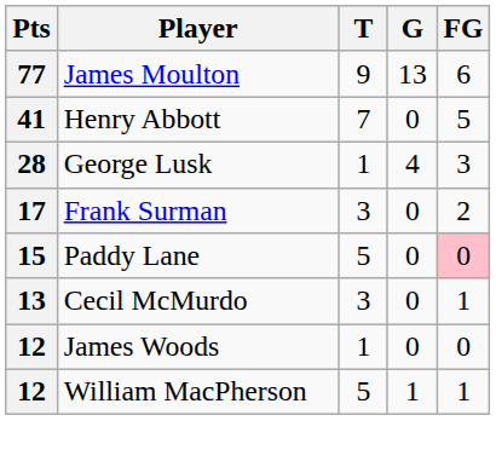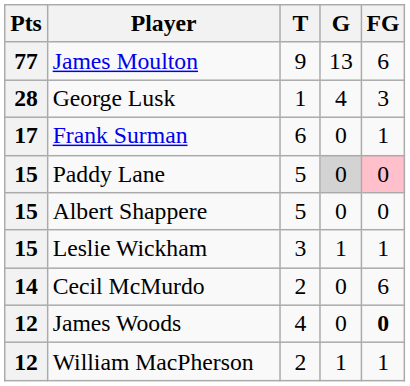 <table class="wikitable" style="text-align:center;">
 <tr>
 <th width="20">Pts</th>
 <th width="150">Player</th>
 <th width="20">T</th>
 <th width="20">G</th>
 <th width="20">FG</th>
 </tr>
 <tr>
 <th>77</th>
 <td style="text-align:left;"> <a href='#'>James Moulton</a></td>
 <td>9</td>
 <td>13</td>
 <td>6</td>
 </tr>
 <tr>
-<th>41</th>
-<td style="text-align:left;"> Henry Abbott</td>
-<td>7</td>
-<td>0</td>
-<td>5</td>
-</tr>
-<tr>
 <th>28</th>
 <td style="text-align:left;"> George Lusk</td>
 <td>1</td>
 <td>4</td>
 <td>3</td>
 </tr>
 <tr>
 <th>17</th>
 <td style="text-align:left;"> <a href='#'>Frank Surman</a></td>
-<td>3</td>
+<td>6</td>
 <td>0</td>
-<td>2</td>
+<td>1</td>
 </tr>
 <tr>
 <th>15</th>
 <td style="text-align:left;"> Paddy Lane</td>
 <td>5</td>
-<td>0</td>
+<td style="background: lightgrey;">0</td>
 <td style="background: pink;">0</td>
 </tr>
 <tr>
-<th>13</th>
+<th>15</th>
+<td style="text-align:left;"> Albert Shappere</td>
+<td>5</td>
+<td>0</td>
+<td>0</td>
+</tr>
+<tr>
+<th>15</th>
+<td style="text-align:left;"> Leslie Wickham</td>
+<td>3</td>
+<td>1</td>
+<td>1</td>
+</tr>
+<tr>
+<th>14</th>
 <td style="text-align:left;"> Cecil McMurdo</td>
-<td>3</td>
+<td>2</td>
 <td>0</td>
-<td>1</td>
+<td>6</td>
 </tr>
 <tr>
 <th>12</th>
 <td style="text-align:left;"> James Woods</td>
-<td>1</td>
+<td>4</td>
 <td>0</td>
-<td>0</td>
+<td><strong>0</strong></td>
 </tr>
 <tr>
 <th>12</th>
 <td style="text-align:left;"> William MacPherson</td>
-<td>5</td>
+<td>2</td>
 <td>1</td>
 <td>1</td>
 </tr>
 </table>
